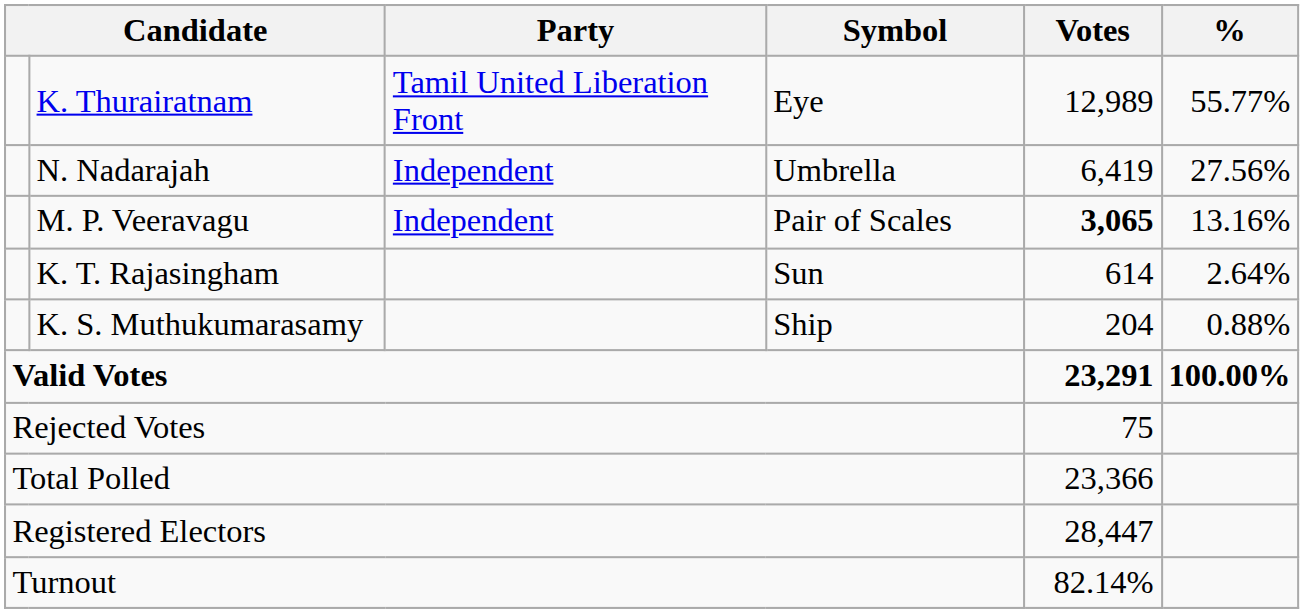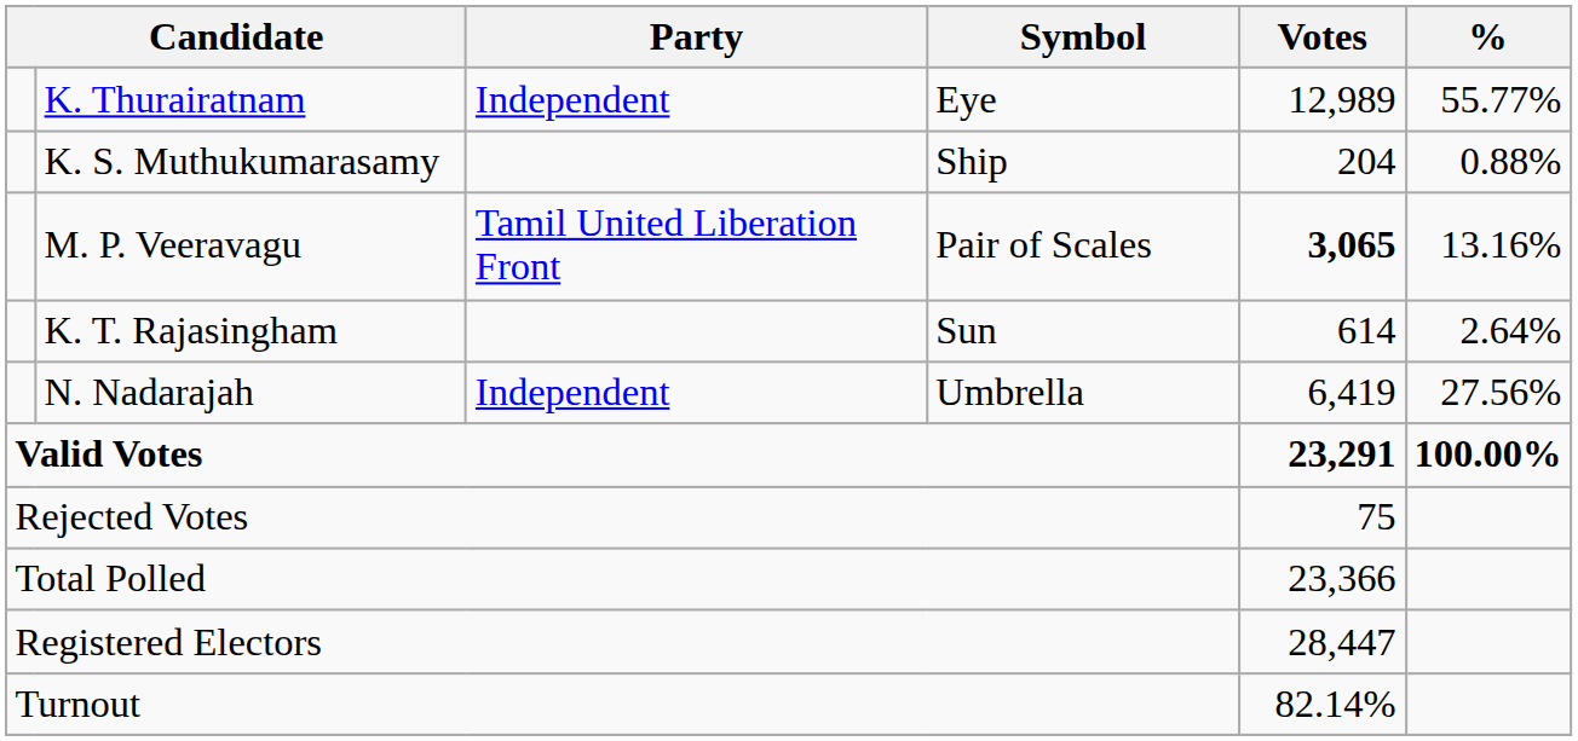 <table class="wikitable" border="1" style="text-align:right;">
 <tr>
 <th align=left colspan=2 width="180">Candidate</th>
 <th align=left width="180">Party</th>
 <th align=left width="120">Symbol</th>
 <th align=left width="60">Votes</th>
 <th align=left width="60">%</th>
 </tr>
 <tr>
 <td bgcolor=> </td>
 <td align=left><a href='#'>K. Thurairatnam</a></td>
-<td align=left><a href='#'>Tamil United Liberation Front</a></td>
+<td align=left><a href='#'>Independent</a></td>
 <td align=left>Eye</td>
 <td>12,989</td>
 <td>55.77%</td>
 </tr>
 <tr>
 <td></td>
-<td align=left>N. Nadarajah</td>
-<td align=left><a href='#'>Independent</a></td>
-<td align=left>Umbrella</td>
-<td>6,419</td>
-<td>27.56%</td>
+<td align=left>K. S. Muthukumarasamy</td>
+<td></td>
+<td align=left>Ship</td>
+<td>204</td>
+<td>0.88%</td>
 </tr>
 <tr>
 <td></td>
 <td align=left>M. P. Veeravagu</td>
-<td align=left><a href='#'>Independent</a></td>
+<td align=left><a href='#'>Tamil United Liberation Front</a></td>
 <td align=left>Pair of Scales</td>
 <td><strong>3,065</strong></td>
 <td>13.16%</td>
 </tr>
 <tr>
 <td></td>
 <td align=left>K. T. Rajasingham</td>
 <td></td>
 <td align=left>Sun</td>
 <td>614</td>
 <td>2.64%</td>
 </tr>
 <tr>
 <td></td>
-<td align=left>K. S. Muthukumarasamy</td>
-<td></td>
-<td align=left>Ship</td>
-<td>204</td>
-<td>0.88%</td>
+<td align=left>N. Nadarajah</td>
+<td align=left><a href='#'>Independent</a></td>
+<td align=left>Umbrella</td>
+<td>6,419</td>
+<td>27.56%</td>
 </tr>
 <tr>
 <td align=left colspan=4><strong>Valid Votes</strong></td>
 <td><strong>23,291</strong></td>
 <td><strong>100.00%</strong></td>
 </tr>
 <tr>
 <td align=left colspan=4>Rejected Votes</td>
 <td>75</td>
 <td></td>
 </tr>
 <tr>
 <td align=left colspan=4>Total Polled</td>
 <td>23,366</td>
 <td></td>
 </tr>
 <tr>
 <td align=left colspan=4>Registered Electors</td>
 <td>28,447</td>
 <td></td>
 </tr>
 <tr>
 <td align=left colspan=4>Turnout</td>
 <td>82.14%</td>
 </tr>
 </table>
